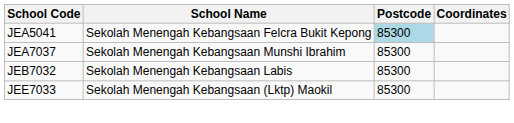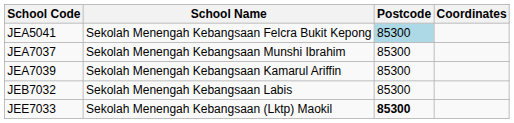 <table class="wikitable sortable">
 <tr>
 <th>School Code</th>
 <th>School Name</th>
 <th>Postcode</th>
 <th>Coordinates</th>
 </tr>
 <tr>
 <td>JEA5041</td>
 <td>Sekolah Menengah Kebangsaan Felcra Bukit Kepong</td>
 <td style="background: lightblue;">85300</td>
 <td></td>
 </tr>
 <tr>
 <td>JEA7037</td>
 <td>Sekolah Menengah Kebangsaan Munshi Ibrahim</td>
 <td>85300</td>
 <td></td>
 </tr>
 <tr>
+<td>JEA7039</td>
+<td>Sekolah Menengah Kebangsaan Kamarul Ariffin</td>
+<td>85300</td>
+<td></td>
+</tr>
+<tr>
 <td>JEB7032</td>
 <td>Sekolah Menengah Kebangsaan Labis</td>
 <td>85300</td>
 <td></td>
 </tr>
 <tr>
 <td>JEE7033</td>
 <td>Sekolah Menengah Kebangsaan (Lktp) Maokil</td>
-<td>85300</td>
+<td><strong>85300</strong></td>
 <td></td>
 </tr>
 </table>
